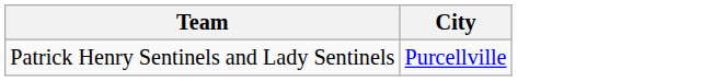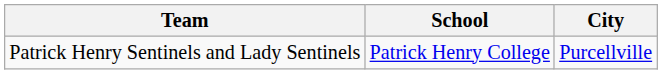 <table class="sortable wikitable">
 <tr>
 <th>Team</th>
+<th>School</th>
 <th>City</th>
 </tr>
 <tr>
 <td>Patrick Henry Sentinels and Lady Sentinels</td>
+<td><a href='#'>Patrick Henry College</a></td>
 <td><a href='#'>Purcellville</a></td>
 </tr>
 </table>
